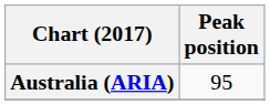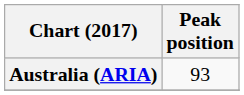 <table class="wikitable sortable plainrowheaders" style="text-align:center">
 <tr>
 <th scope="col">Chart (2017)</th>
 <th scope="col">Peak<br> position</th>
 </tr>
 <tr>
 <th scope="row">Australia (<a href='#'>ARIA</a>)</th>
-<td>95</td>
+<td>93</td>
 </tr>
 <tr>
 </tr>
 <tr>
 </tr>
 <tr>
 </tr>
 <tr>
 </tr>
 </table>
